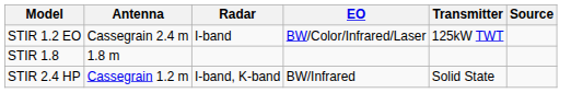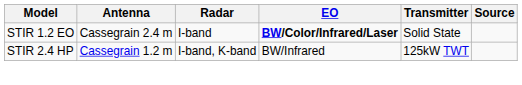 <table class="wikitable">
 <tr>
 <th>Model</th>
 <th>Antenna</th>
 <th>Radar</th>
 <th><a href='#'>EO</a></th>
 <th>Transmitter</th>
 <th>Source</th>
 </tr>
 <tr>
 <td>STIR 1.2 EO</td>
 <td>Cassegrain 2.4 m</td>
 <td>I-band</td>
-<td><a href='#'>BW</a>/Color/Infrared/Laser</td>
-<td>125kW <a href='#'>TWT</a></td>
-<td></td>
-</tr>
-<tr>
-<td>STIR 1.8</td>
-<td>1.8 m</td>
-<td></td>
-<td></td>
-<td></td>
+<td><strong><a href='#'>BW</a>/Color/Infrared/Laser</strong></td>
+<td>Solid State</td>
 <td></td>
 </tr>
 <tr>
 <td>STIR 2.4 HP</td>
 <td><a href='#'> Cassegrain</a> 1.2 m</td>
 <td>I-band, K-band</td>
 <td>BW/Infrared</td>
-<td>Solid State</td>
+<td>125kW <a href='#'>TWT</a></td>
 <td></td>
 </tr>
 </table>
